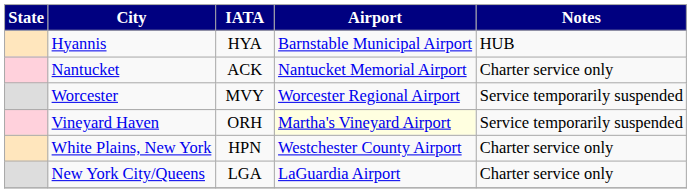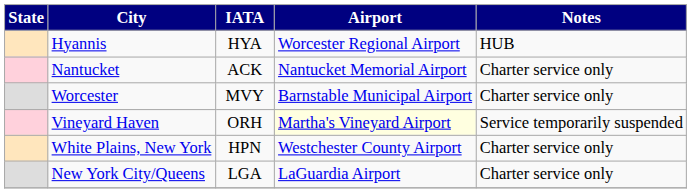 <table class="wikitable sortable toccolours">
 <tr>
 <th style="background:navy; color:white;">State</th>
 <th style="background:navy; color:white;">City</th>
 <th style="background:navy; color:white; width:50px;">IATA</th>
 <th style="background:navy; color:white;">Airport</th>
 <th style="background:navy; color:white;">Notes</th>
 </tr>
 <tr>
 <td style="background:#FFE6BD"></td>
 <td><a href='#'>Hyannis</a></td>
 <td align=center>HYA</td>
-<td><a href='#'>Barnstable Municipal Airport</a></td>
+<td><a href='#'>Worcester Regional Airport</a></td>
 <td>HUB</td>
 </tr>
 <tr>
 <td style="background:#FFD1DC"></td>
 <td><a href='#'>Nantucket</a></td>
 <td align=center>ACK</td>
 <td><a href='#'>Nantucket Memorial Airport</a></td>
 <td>Charter service only</td>
 </tr>
 <tr>
 <td style="background:#DDDDDD"></td>
 <td><a href='#'>Worcester</a></td>
 <td align=center>MVY</td>
-<td><a href='#'>Worcester Regional Airport</a></td>
-<td>Service temporarily suspended</td>
+<td><a href='#'>Barnstable Municipal Airport</a></td>
+<td>Charter service only</td>
 </tr>
 <tr>
 <td style="background:#FFD1DC"></td>
 <td><a href='#'>Vineyard Haven</a></td>
 <td align=center>ORH</td>
 <td style="background: lightyellow;"><a href='#'>Martha's Vineyard Airport</a></td>
 <td>Service temporarily suspended</td>
 </tr>
 <tr>
 <td style="background:#FFE6BD"></td>
 <td><a href='#'>White Plains, New York</a></td>
 <td align=center>HPN</td>
 <td><a href='#'>Westchester County Airport</a></td>
 <td>Charter service only</td>
 </tr>
 <tr>
 <td style="background:#DDDDDD"></td>
 <td><a href='#'>New York City/Queens</a></td>
 <td align=center>LGA</td>
 <td><a href='#'>LaGuardia Airport</a></td>
 <td>Charter service only</td>
 </tr>
 <tr>
 </tr>
 </table>
